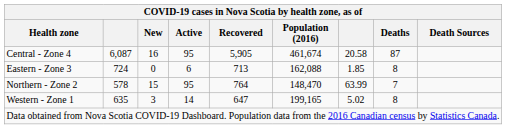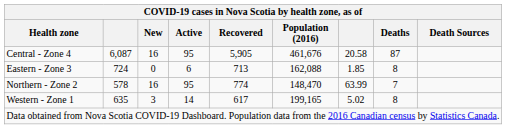 <table class="wikitable sortable" style="text-align:center">
 <tr>
 <th colspan="16">COVID-19 cases in Nova Scotia by health zone, as of </th>
 </tr>
 <tr>
 <th>Health zone</th>
 <th></th>
 <th>New</th>
 <th>Active</th>
 <th>Recovered</th>
 <th>Population<br>(2016)</th>
 <th></th>
 <th>Deaths</th>
 <th>Death Sources</th>
 </tr>
 <tr>
 <td style="text-align:left;">Central - Zone 4</td>
 <td>6,087</td>
 <td>16</td>
 <td>95</td>
 <td>5,905</td>
-<td>461,674</td>
+<td>461,676</td>
 <td>20.58</td>
 <td>87</td>
 <td></td>
 </tr>
 <tr>
 <td style="text-align:left;">Eastern - Zone 3</td>
 <td>724</td>
 <td>0</td>
 <td>6</td>
 <td>713</td>
 <td>162,088</td>
 <td>1.85</td>
 <td>8</td>
 <td></td>
 </tr>
 <tr>
 <td style="text-align:left;">Northern - Zone 2</td>
 <td>578</td>
-<td>15</td>
+<td>16</td>
 <td>95</td>
-<td>764</td>
+<td>774</td>
 <td>148,470</td>
 <td>63.99</td>
 <td>7</td>
 <td></td>
 </tr>
 <tr>
 <td style="text-align:left;">Western - Zone 1</td>
 <td>635</td>
 <td>3</td>
 <td>14</td>
-<td>647</td>
+<td>617</td>
 <td>199,165</td>
 <td>5.02</td>
 <td>8</td>
 <td></td>
 </tr>
 <tr>
 <td colspan="9">Data obtained from Nova Scotia COVID-19 Dashboard. Population data from the <a href='#'>2016 Canadian census</a> by <a href='#'>Statistics Canada</a>.</td>
 </tr>
 </table>
